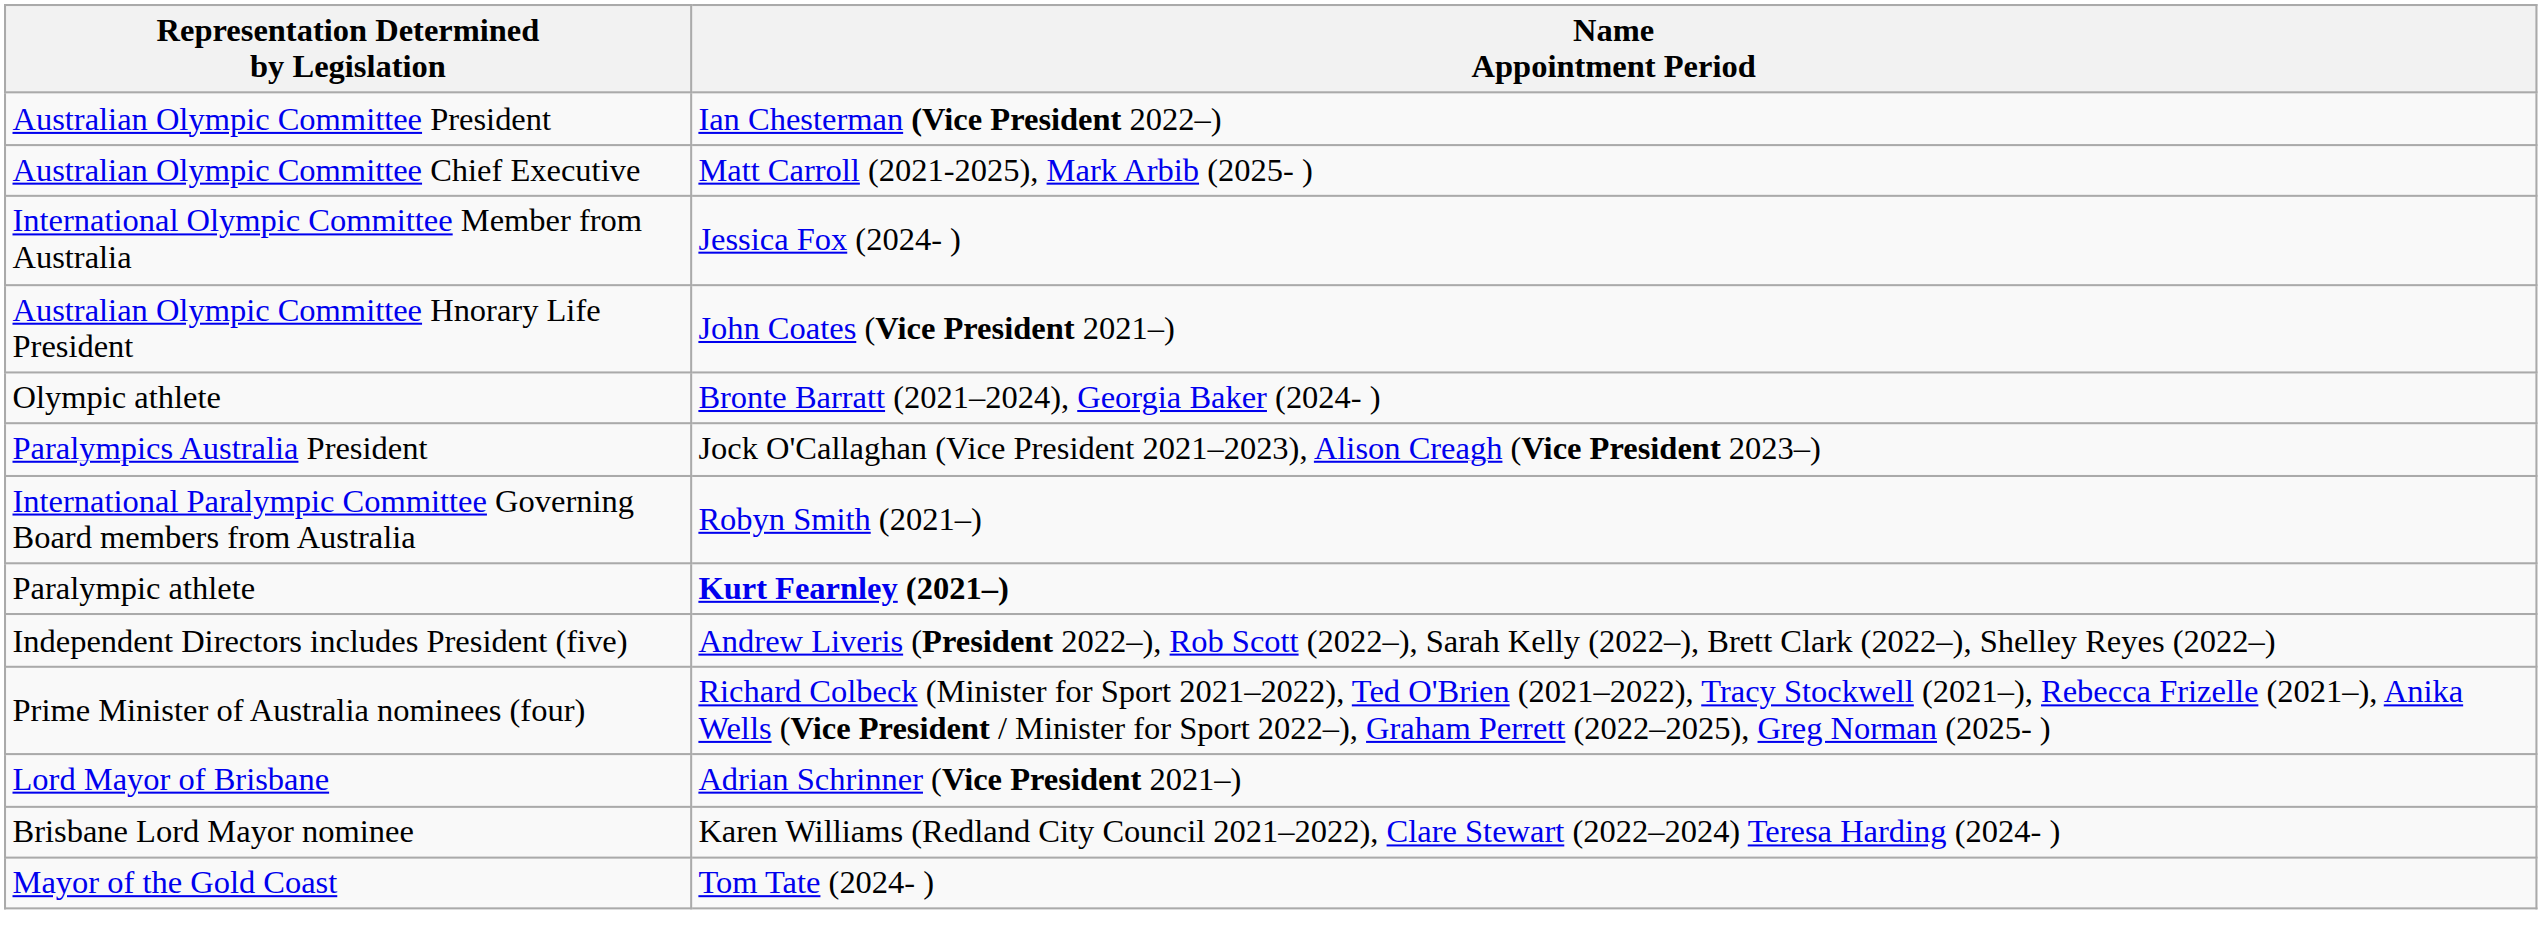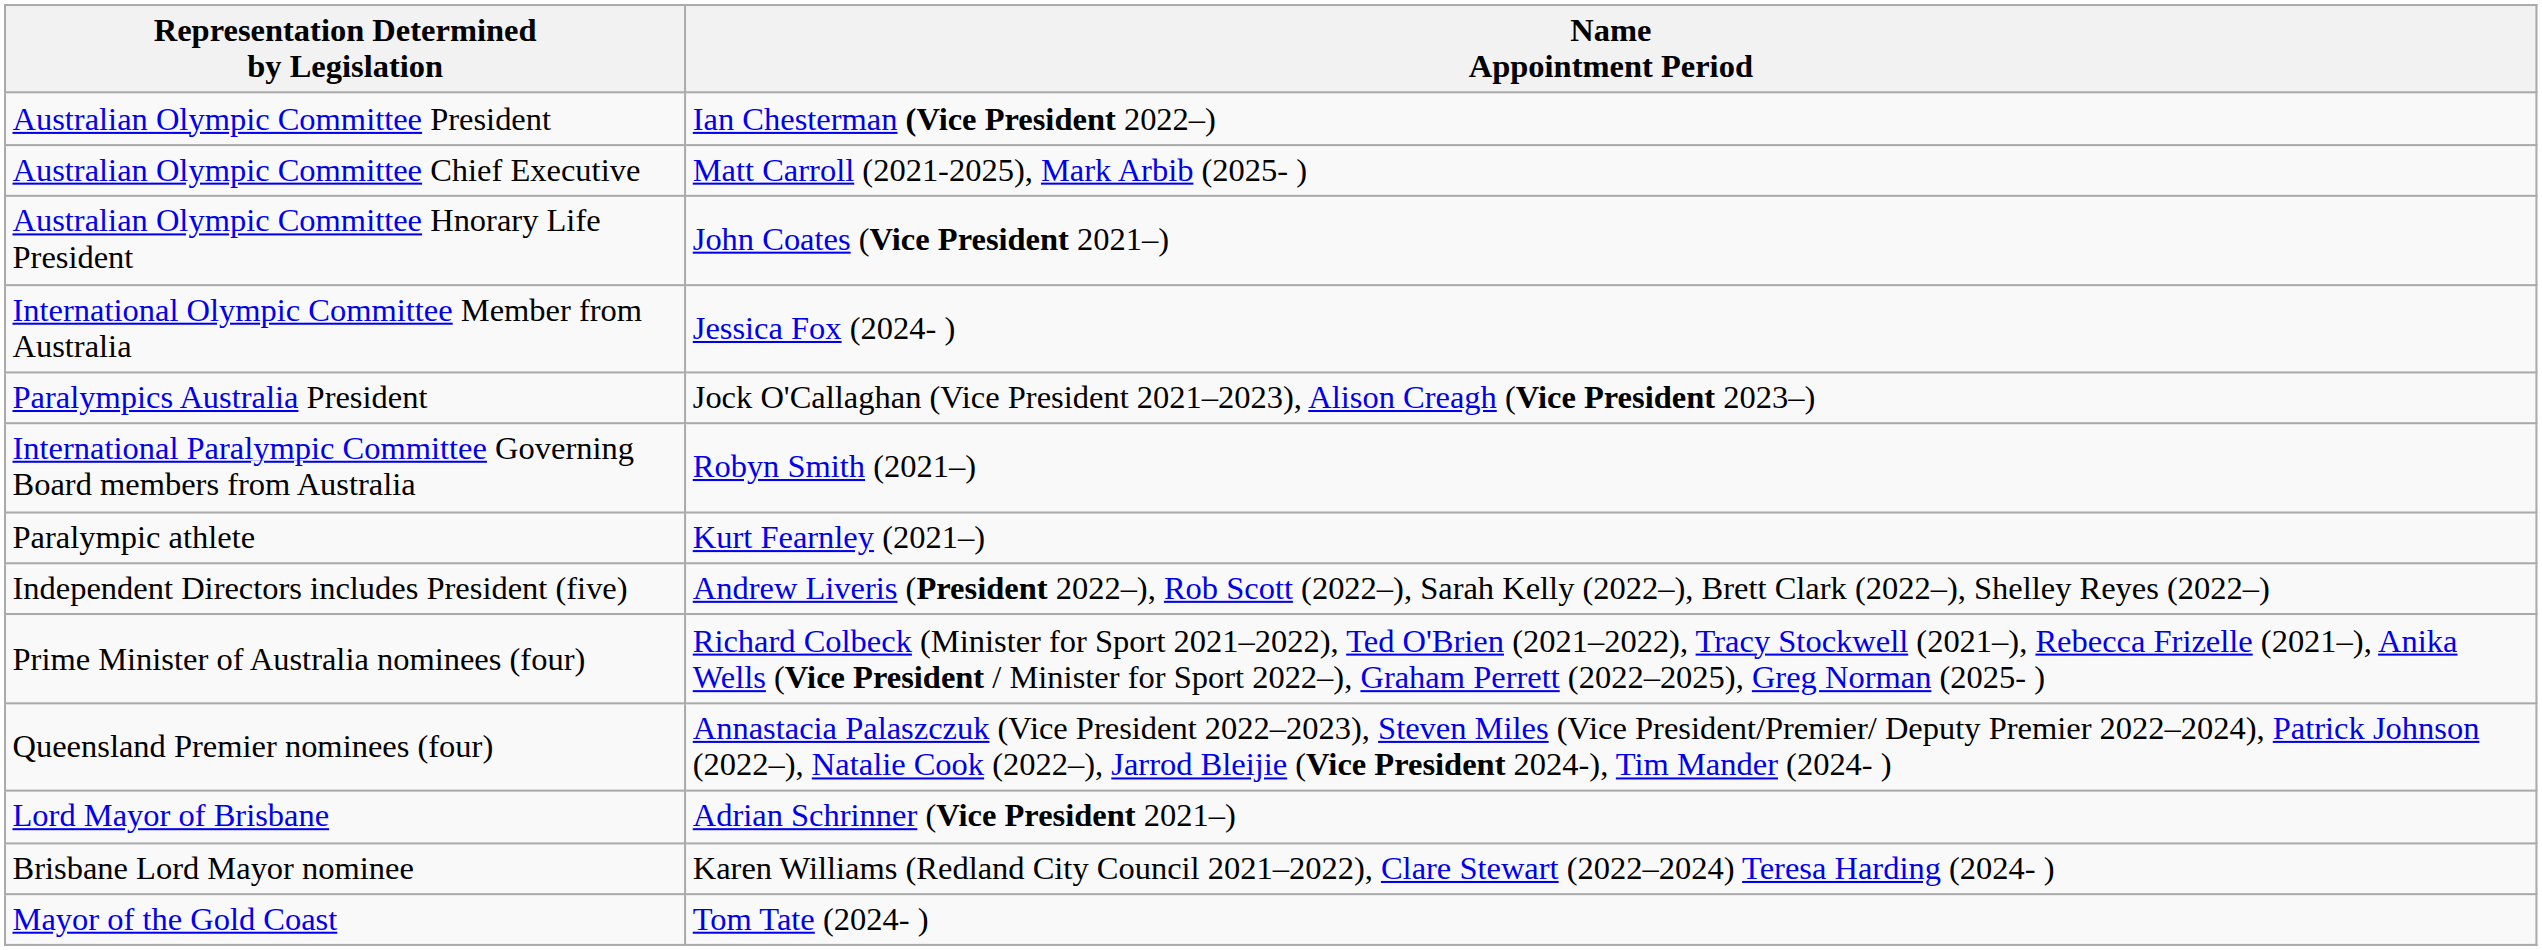 <table class="wikitable">
 <tr>
 <th>Representation Determined <br> by Legislation</th>
 <th>Name<br>Appointment Period</th>
 </tr>
 <tr>
 <td><a href='#'>Australian Olympic Committee</a> President</td>
 <td><a href='#'>Ian Chesterman</a> <strong>(Vice President</strong> 2022–)</td>
 </tr>
 <tr>
 <td><a href='#'>Australian Olympic Committee</a> Chief Executive</td>
 <td><a href='#'>Matt Carroll</a> (2021-2025), <a href='#'>Mark Arbib</a> (2025- )</td>
 </tr>
 <tr>
-<td><a href='#'>International Olympic Committee</a> Member from Australia</td>
-<td><a href='#'>Jessica Fox</a> (2024- )</td>
-</tr>
-<tr>
 <td><a href='#'>Australian Olympic Committee</a> Hnorary Life President</td>
 <td><a href='#'>John Coates</a> (<strong>Vice President</strong> 2021–)</td>
 </tr>
 <tr>
-<td>Olympic athlete</td>
-<td><a href='#'>Bronte Barratt</a> (2021–2024), <a href='#'>Georgia Baker</a> (2024- )</td>
+<td><a href='#'>International Olympic Committee</a> Member from Australia</td>
+<td><a href='#'>Jessica Fox</a> (2024- )</td>
 </tr>
 <tr>
 <td><a href='#'>Paralympics Australia</a> President</td>
 <td>Jock O'Callaghan (Vice President 2021–2023), <a href='#'>Alison Creagh</a> (<strong>Vice President</strong> 2023–)</td>
 </tr>
 <tr>
 <td><a href='#'>International Paralympic Committee</a> Governing Board members from Australia</td>
 <td><a href='#'>Robyn Smith</a> (2021–)</td>
 </tr>
 <tr>
 <td>Paralympic athlete</td>
-<td><strong><a href='#'>Kurt Fearnley</a> (2021–)</strong></td>
+<td><a href='#'>Kurt Fearnley</a> (2021–)</td>
 </tr>
 <tr>
 <td>Independent Directors includes President (five)</td>
 <td><a href='#'>Andrew Liveris</a> (<strong>President</strong> 2022–), <a href='#'>Rob Scott</a> (2022–), Sarah Kelly (2022–), Brett Clark (2022–), Shelley Reyes (2022–)</td>
 </tr>
 <tr>
 <td>Prime Minister of Australia nominees (four)</td>
 <td><a href='#'>Richard Colbeck</a> (Minister for Sport 2021–2022), <a href='#'>Ted O'Brien</a> (2021–2022), <a href='#'>Tracy Stockwell</a> (2021–), <a href='#'>Rebecca Frizelle</a> (2021–), <a href='#'>Anika Wells</a> (<strong>Vice President</strong> / Minister for Sport 2022–), <a href='#'>Graham Perrett</a> (2022–2025), <a href='#'>Greg Norman</a> (2025- )</td>
+</tr>
+<tr>
+<td>Queensland Premier nominees (four)</td>
+<td><a href='#'>Annastacia Palaszczuk</a> (Vice President 2022–2023), <a href='#'>Steven Miles</a> (Vice President/Premier/ Deputy Premier 2022–2024), <a href='#'>Patrick Johnson</a> (2022–), <a href='#'>Natalie Cook</a> (2022–), <a href='#'>Jarrod Bleijie</a> (<strong>Vice President</strong> 2024-), <a href='#'>Tim Mander</a> (2024- )</td>
 </tr>
 <tr>
 <td><a href='#'>Lord Mayor of Brisbane</a></td>
 <td><a href='#'>Adrian Schrinner</a> (<strong>Vice President</strong> 2021–)</td>
 </tr>
 <tr>
 <td>Brisbane Lord Mayor nominee</td>
 <td>Karen Williams (Redland City Council 2021–2022), <a href='#'>Clare Stewart</a> (2022–2024) <a href='#'>Teresa Harding</a> (2024- )</td>
 </tr>
 <tr>
 <td><a href='#'>Mayor of the Gold Coast</a></td>
 <td><a href='#'>Tom Tate</a> (2024- )</td>
 </tr>
 </table>
